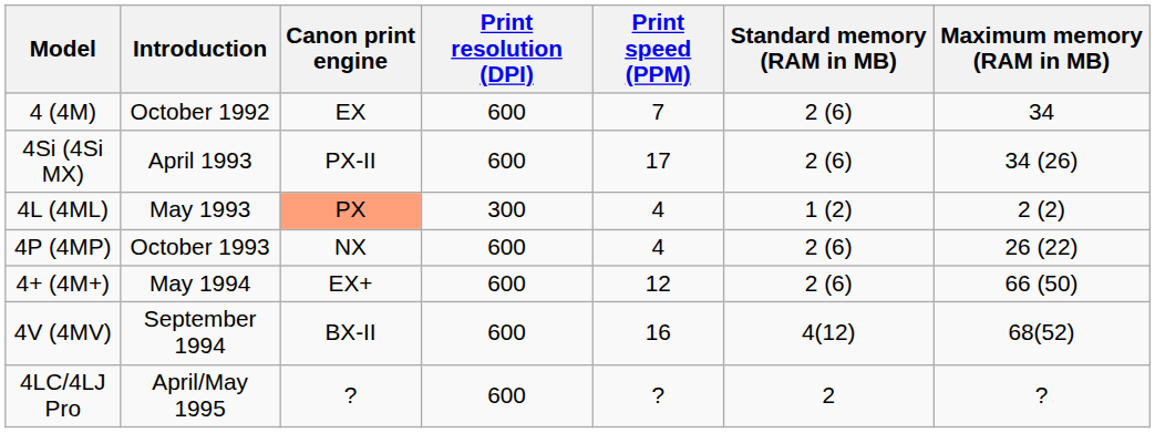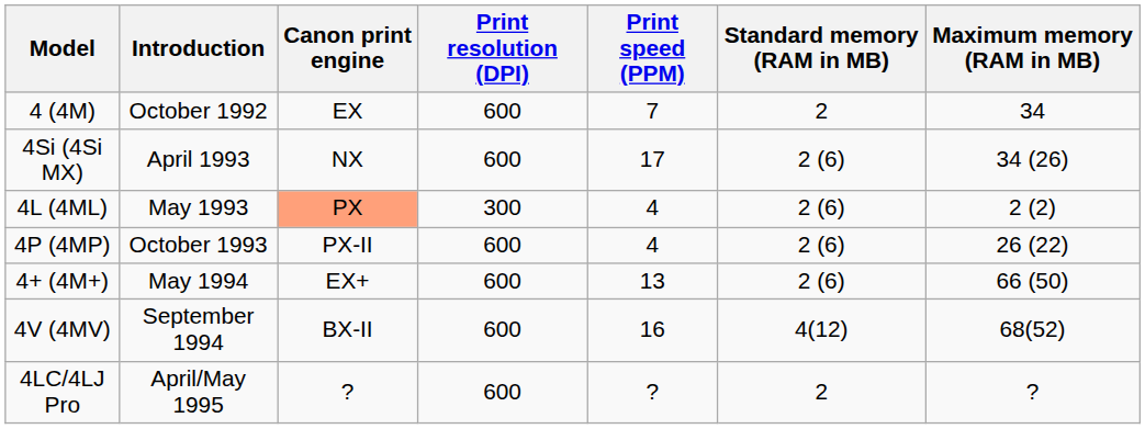 <table class="wikitable" style="width:90%;margin:auto;text-align:center;">
 <tr>
 <th>Model</th>
 <th>Introduction</th>
 <th>Canon print engine</th>
 <th><a href='#'>Print resolution (DPI)</a></th>
 <th><a href='#'>Print speed (PPM)</a></th>
 <th>Standard memory (RAM in MB)</th>
 <th>Maximum memory (RAM in MB)</th>
 </tr>
 <tr>
 <td>4 (4M)</td>
 <td>October 1992</td>
 <td>EX</td>
 <td>600</td>
 <td>7</td>
-<td>2 (6)</td>
+<td>2</td>
 <td>34</td>
 </tr>
 <tr>
 <td>4Si (4Si MX)</td>
 <td>April 1993</td>
-<td>PX-II</td>
+<td>NX</td>
 <td>600</td>
 <td>17</td>
 <td>2 (6)</td>
 <td>34 (26)</td>
 </tr>
 <tr>
 <td>4L (4ML)</td>
 <td>May 1993</td>
 <td style="background: lightsalmon;">PX</td>
 <td>300</td>
 <td>4</td>
-<td>1 (2)</td>
+<td>2 (6)</td>
 <td>2 (2)</td>
 </tr>
 <tr>
 <td>4P (4MP)</td>
 <td>October 1993</td>
-<td>NX</td>
+<td>PX-II</td>
 <td>600</td>
 <td>4</td>
 <td>2 (6)</td>
 <td>26 (22)</td>
 </tr>
 <tr>
 <td>4+ (4M+)</td>
 <td>May 1994</td>
 <td>EX+</td>
 <td>600</td>
-<td>12</td>
+<td>13</td>
 <td>2 (6)</td>
 <td>66 (50)</td>
 </tr>
 <tr>
 <td>4V (4MV)</td>
 <td>September 1994</td>
 <td>BX-II</td>
 <td>600</td>
 <td>16</td>
 <td>4(12)</td>
 <td>68(52)</td>
 </tr>
 <tr>
 <td>4LC/4LJ Pro</td>
 <td>April/May 1995</td>
 <td>?</td>
 <td>600</td>
 <td>?</td>
 <td>2</td>
 <td>?</td>
 </tr>
 </table>
